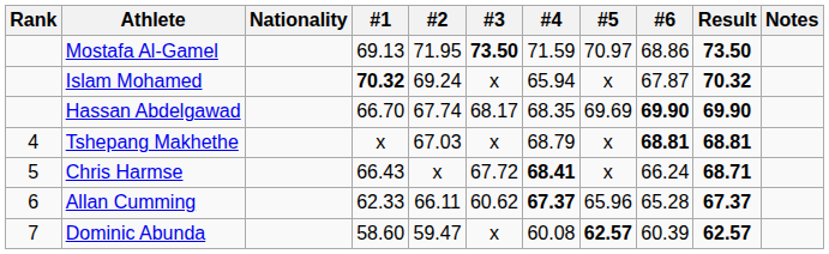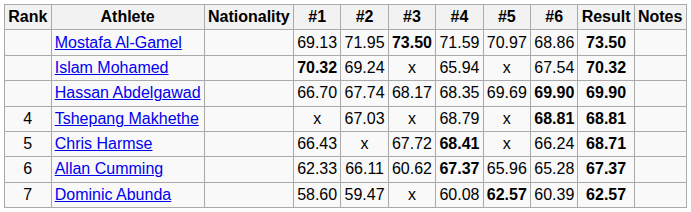 <table class="wikitable sortable" style="text-align:center">
 <tr>
 <th>Rank</th>
 <th>Athlete</th>
 <th>Nationality</th>
 <th>#1</th>
 <th>#2</th>
 <th>#3</th>
 <th>#4</th>
 <th>#5</th>
 <th>#6</th>
 <th>Result</th>
 <th>Notes</th>
 </tr>
 <tr>
 <td></td>
 <td align="left"><a href='#'>Mostafa Al-Gamel</a></td>
 <td align=left></td>
 <td>69.13</td>
 <td>71.95</td>
 <td><strong>73.50</strong></td>
 <td>71.59</td>
 <td>70.97</td>
 <td>68.86</td>
 <td><strong>73.50</strong></td>
 <td></td>
 </tr>
 <tr>
 <td></td>
 <td align="left"><a href='#'>Islam Mohamed</a></td>
 <td align=left></td>
 <td><strong>70.32</strong></td>
 <td>69.24</td>
 <td>x</td>
 <td>65.94</td>
 <td>x</td>
-<td>67.87</td>
+<td>67.54</td>
 <td><strong>70.32</strong></td>
 <td></td>
 </tr>
 <tr>
 <td></td>
 <td align="left"><a href='#'>Hassan Abdelgawad</a></td>
 <td align=left></td>
 <td>66.70</td>
 <td>67.74</td>
 <td>68.17</td>
 <td>68.35</td>
 <td>69.69</td>
 <td><strong>69.90</strong></td>
 <td><strong>69.90</strong></td>
 <td></td>
 </tr>
 <tr>
 <td>4</td>
 <td align="left"><a href='#'>Tshepang Makhethe</a></td>
 <td align=left></td>
 <td>x</td>
 <td>67.03</td>
 <td>x</td>
 <td>68.79</td>
 <td>x</td>
 <td><strong>68.81</strong></td>
 <td><strong>68.81</strong></td>
 <td></td>
 </tr>
 <tr>
 <td>5</td>
 <td align="left"><a href='#'>Chris Harmse</a></td>
 <td align=left></td>
 <td>66.43</td>
 <td>x</td>
 <td>67.72</td>
 <td><strong>68.41</strong></td>
 <td>x</td>
 <td>66.24</td>
 <td><strong>68.71</strong></td>
 <td></td>
 </tr>
 <tr>
 <td>6</td>
 <td align="left"><a href='#'>Allan Cumming</a></td>
 <td align=left></td>
 <td>62.33</td>
 <td>66.11</td>
 <td>60.62</td>
 <td><strong>67.37</strong></td>
 <td>65.96</td>
 <td>65.28</td>
 <td><strong>67.37</strong></td>
 <td></td>
 </tr>
 <tr>
 <td>7</td>
 <td align="left"><a href='#'>Dominic Abunda</a></td>
 <td align=left></td>
 <td>58.60</td>
 <td>59.47</td>
 <td>x</td>
 <td>60.08</td>
 <td><strong>62.57</strong></td>
 <td>60.39</td>
 <td><strong>62.57</strong></td>
 <td></td>
 </tr>
 </table>
